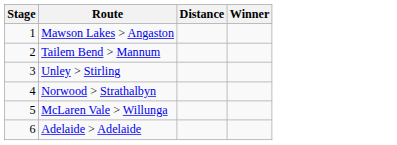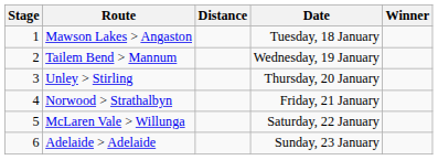 <table class="wikitable">
 <tr>
 <th>Stage</th>
 <th>Route</th>
 <th>Distance</th>
+<th>Date</th>
 <th>Winner</th>
 </tr>
 <tr>
 <td align=right>1</td>
 <td><a href='#'>Mawson Lakes</a> > <a href='#'>Angaston</a></td>
 <td></td>
+<td align=right>Tuesday, 18 January</td>
 <td></td>
 </tr>
 <tr>
 <td align=right>2</td>
 <td><a href='#'>Tailem Bend</a> > <a href='#'>Mannum</a></td>
 <td></td>
+<td align=right>Wednesday, 19 January</td>
 <td></td>
 </tr>
 <tr>
 <td align=right>3</td>
 <td><a href='#'>Unley</a> > <a href='#'>Stirling</a></td>
 <td></td>
+<td align=right>Thursday, 20 January</td>
 <td></td>
 </tr>
 <tr>
 <td align=right>4</td>
 <td><a href='#'>Norwood</a> > <a href='#'>Strathalbyn</a></td>
 <td></td>
+<td align=right>Friday, 21 January</td>
 <td></td>
 </tr>
 <tr>
 <td align=right>5</td>
 <td><a href='#'>McLaren Vale</a> > <a href='#'>Willunga</a></td>
 <td></td>
+<td align=right>Saturday, 22 January</td>
 <td></td>
 </tr>
 <tr>
 <td align=right>6</td>
 <td><a href='#'>Adelaide</a> > <a href='#'>Adelaide</a></td>
 <td></td>
+<td align=right>Sunday, 23 January</td>
 <td></td>
 </tr>
 </table>
